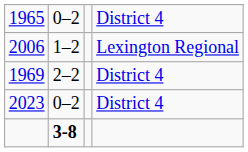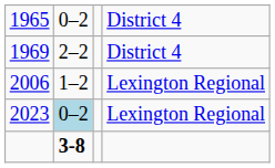 <table class="wikitable">
 <tr>
 <td><a href='#'>1965</a></td>
 <td>0–2</td>
+<td></td>
+<td><a href='#'>District 4</a></td>
+</tr>
+<tr>
+<td><a href='#'>1969</a></td>
+<td>2–2</td>
 <td></td>
 <td><a href='#'>District 4</a></td>
 </tr>
 <tr>
 <td><a href='#'>2006</a></td>
 <td>1–2</td>
 <td></td>
 <td><a href='#'>Lexington Regional</a></td>
 </tr>
 <tr>
-<td><a href='#'>1969</a></td>
-<td>2–2</td>
+<td><a href='#'>2023</a></td>
+<td style="background: lightblue;">0–2</td>
 <td></td>
-<td><a href='#'>District 4</a></td>
-</tr>
-<tr>
-<td><a href='#'>2023</a></td>
-<td>0–2</td>
-<td></td>
-<td><a href='#'>District 4</a></td>
+<td><a href='#'>Lexington Regional</a></td>
 </tr>
 <tr>
 <td></td>
 <td><strong>3-8</strong></td>
 <td><strong></strong></td>
 <td></td>
 </tr>
 </table>
